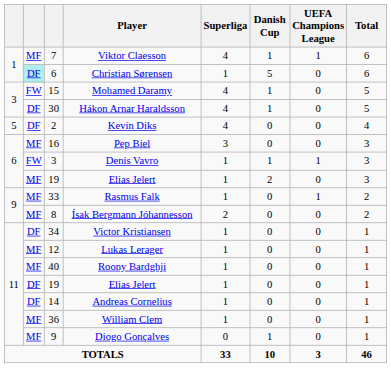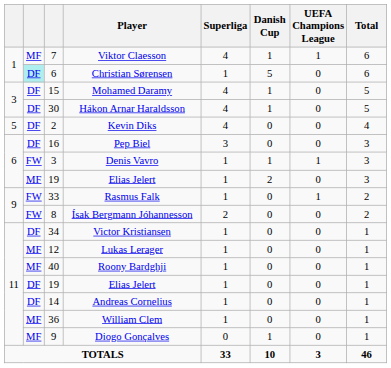 <table class="wikitable sortable" style="font-size: 95%; text-align: center;">
 <tr>
 <th width=20></th>
 <th width=20></th>
 <th width=20></th>
 <th width=190>Player</th>
 <th width=50>Superliga</th>
 <th width=50>Danish Cup</th>
 <th width=50>UEFA Champions League</th>
 <th width=50>Total</th>
 </tr>
 <tr>
 <td rowspan=2>1</td>
 <td><a href='#'>MF</a></td>
 <td>7</td>
 <td> <a href='#'>Viktor Claesson</a></td>
 <td>4</td>
 <td>1</td>
 <td>1</td>
 <td>6</td>
 </tr>
 <tr>
 <td style="background: paleturquoise;"><a href='#'>DF</a></td>
 <td>6</td>
 <td> <a href='#'>Christian Sørensen</a></td>
 <td>1</td>
 <td>5</td>
 <td>0</td>
 <td>6</td>
 </tr>
 <tr>
 <td rowspan=2>3</td>
-<td><a href='#'>FW</a></td>
+<td><a href='#'>DF</a></td>
 <td>15</td>
 <td>  <a href='#'>Mohamed Daramy</a></td>
 <td>4</td>
 <td>1</td>
 <td>0</td>
 <td>5</td>
 </tr>
 <tr>
 <td><a href='#'>DF</a></td>
 <td>30</td>
 <td> <a href='#'>Hákon Arnar Haraldsson</a></td>
 <td>4</td>
 <td>1</td>
 <td>0</td>
 <td>5</td>
 </tr>
 <tr>
 <td rowspan=1>5</td>
 <td><a href='#'>DF</a></td>
 <td>2</td>
 <td> <a href='#'>Kevin Diks</a></td>
 <td>4</td>
 <td>0</td>
 <td>0</td>
 <td>4</td>
 </tr>
 <tr>
 <td rowspan=3>6</td>
-<td><a href='#'>MF</a></td>
+<td><a href='#'>DF</a></td>
 <td>16</td>
 <td> <a href='#'>Pep Biel</a></td>
 <td>3</td>
 <td>0</td>
 <td>0</td>
 <td>3</td>
 </tr>
 <tr>
 <td><a href='#'>FW</a></td>
 <td>3</td>
 <td> <a href='#'>Denis Vavro</a></td>
 <td>1</td>
 <td>1</td>
 <td>1</td>
 <td>3</td>
 </tr>
 <tr>
 <td><a href='#'>MF</a></td>
 <td>19</td>
 <td> <a href='#'>Elias Jelert</a></td>
 <td>1</td>
 <td>2</td>
 <td>0</td>
 <td>3</td>
 </tr>
 <tr>
 <td rowspan=2>9</td>
-<td><a href='#'>MF</a></td>
+<td><a href='#'>FW</a></td>
 <td>33</td>
 <td> <a href='#'>Rasmus Falk</a></td>
 <td>1</td>
 <td>0</td>
 <td>1</td>
 <td>2</td>
 </tr>
 <tr>
-<td><a href='#'>MF</a></td>
+<td><a href='#'>FW</a></td>
 <td>8</td>
 <td> <a href='#'>Ísak Bergmann Jóhannesson</a></td>
 <td>2</td>
 <td>0</td>
 <td>0</td>
 <td>2</td>
 </tr>
 <tr>
 <td rowspan=7>11</td>
 <td><a href='#'>DF</a></td>
 <td>34</td>
 <td> <a href='#'>Victor Kristiansen</a></td>
 <td>1</td>
 <td>0</td>
 <td>0</td>
 <td>1</td>
 </tr>
 <tr>
 <td><a href='#'>MF</a></td>
 <td>12</td>
 <td> <a href='#'>Lukas Lerager</a></td>
 <td>1</td>
 <td>0</td>
 <td>0</td>
 <td>1</td>
 </tr>
 <tr>
 <td><a href='#'>MF</a></td>
 <td>40</td>
 <td> <a href='#'>Roony Bardghji</a></td>
 <td>1</td>
 <td>0</td>
 <td>0</td>
 <td>1</td>
 </tr>
 <tr>
 <td><a href='#'>DF</a></td>
 <td>19</td>
 <td> <a href='#'>Elias Jelert</a></td>
 <td>1</td>
 <td>0</td>
 <td>0</td>
 <td>1</td>
 </tr>
 <tr>
 <td><a href='#'>DF</a></td>
 <td>14</td>
 <td> <a href='#'>Andreas Cornelius</a></td>
 <td>1</td>
 <td>0</td>
 <td>0</td>
 <td>1</td>
 </tr>
 <tr>
 <td><a href='#'>MF</a></td>
 <td>36</td>
 <td> <a href='#'>William Clem</a></td>
 <td>1</td>
 <td>0</td>
 <td>0</td>
 <td>1</td>
 </tr>
 <tr>
 <td><a href='#'>MF</a></td>
 <td>9</td>
 <td> <a href='#'>Diogo Gonçalves</a></td>
 <td>0</td>
 <td>1</td>
 <td>0</td>
 <td>1</td>
 </tr>
 <tr>
 <td colspan=4><strong>TOTALS</strong></td>
 <td><strong>33</strong></td>
 <td><strong>10</strong></td>
 <td><strong>3</strong></td>
 <td><strong>46</strong></td>
 </tr>
 </table>
